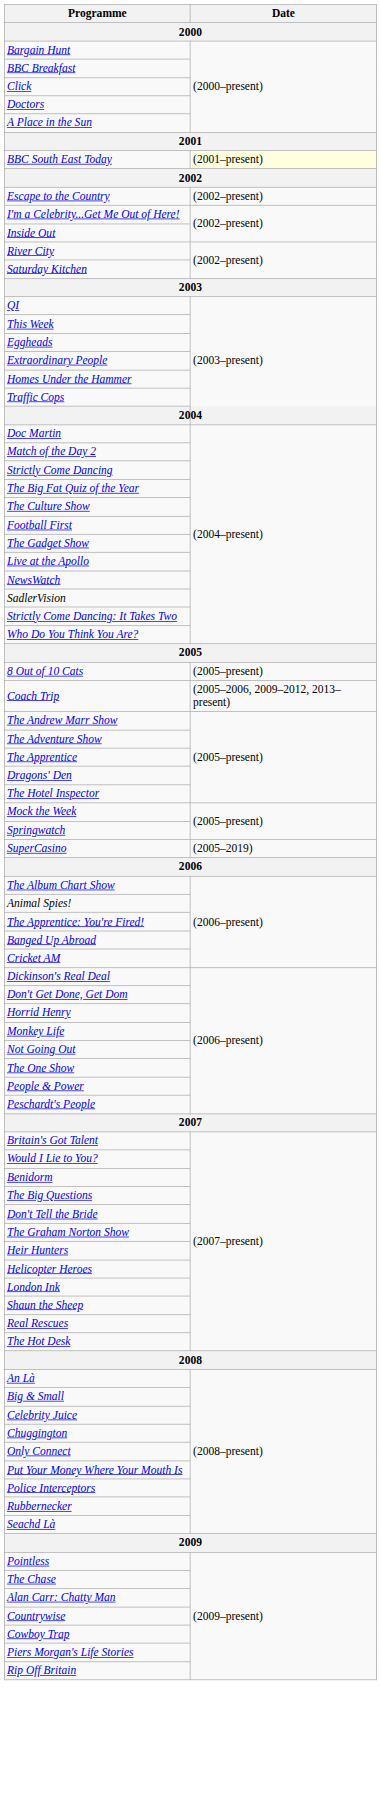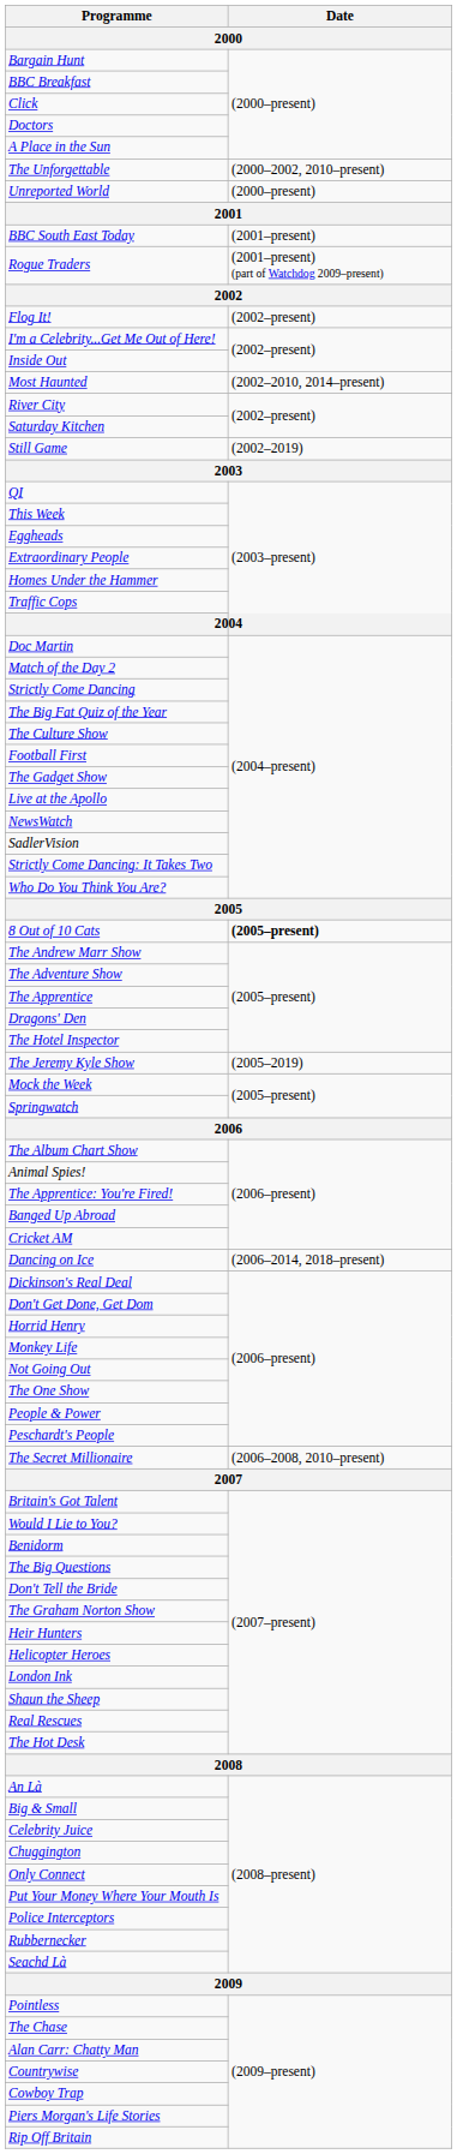 <table class="wikitable">
 <tr>
 <th width=251>Programme</th>
 <th width=251>Date</th>
 </tr>
 <tr>
 <th colspan=2>2000</th>
 </tr>
 <tr>
 <td><em><a href='#'>Bargain Hunt</a></em></td>
 <td rowspan="5">(2000–present)</td>
 </tr>
 <tr>
 <td><em><a href='#'>BBC Breakfast</a></em></td>
 </tr>
 <tr>
 <td><em><a href='#'>Click</a></em></td>
 </tr>
 <tr>
 <td><em><a href='#'>Doctors</a></em></td>
 </tr>
 <tr>
 <td><em><a href='#'>A Place in the Sun</a></em></td>
 </tr>
+<tr |->
+<td><em><a href='#'>The Unforgettable</a></em></td>
+<td>(2000–2002, 2010–present)</td>
+</tr>
+<tr>
+<td><em><a href='#'>Unreported World</a></em></td>
+<td>(2000–present)</td>
+</tr>
 <tr>
 <th colspan=2>2001</th>
 </tr>
 <tr>
 <td><em><a href='#'>BBC South East Today</a></em></td>
-<td style="background: lightyellow;">(2001–present)</td>
+<td>(2001–present)</td>
+</tr>
+<tr>
+<td><em><a href='#'>Rogue Traders</a></em></td>
+<td>(2001–present)<br><small>(part of <a href='#'>Watchdog</a> 2009–present)</small></td>
 </tr>
 <tr>
 <th colspan=2>2002</th>
 </tr>
 <tr>
-<td><em><a href='#'>Escape to the Country</a></em></td>
+<td><em><a href='#'>Flog It!</a></em></td>
 <td>(2002–present)</td>
 </tr>
 <tr>
 <td><em><a href='#'>I'm a Celebrity...Get Me Out of Here!</a></em></td>
 <td rowspan="2">(2002–present)</td>
 </tr>
 <tr>
 <td><em><a href='#'>Inside Out</a></em></td>
 </tr>
 <tr>
+<td><em><a href='#'>Most Haunted</a></em></td>
+<td>(2002–2010, 2014–present)</td>
+</tr>
+<tr>
 <td><em><a href='#'>River City</a></em></td>
 <td rowspan="2">(2002–present)</td>
 </tr>
 <tr>
 <td><em><a href='#'>Saturday Kitchen</a></em></td>
+</tr>
+<tr>
+<td><em><a href='#'>Still Game</a></em></td>
+<td>(2002–2019)</td>
 </tr>
 <tr>
 <th colspan=2>2003</th>
 </tr>
 <tr>
 <td><em><a href='#'>QI</a></em></td>
 <td rowspan="7">(2003–present)</td>
 </tr>
 <tr>
 <td><em><a href='#'>This Week</a></em></td>
 </tr>
 <tr>
 <td><em><a href='#'>Eggheads</a></em></td>
 </tr>
 <tr>
 <td><em><a href='#'>Extraordinary People</a></em></td>
 </tr>
 <tr>
 <td><em><a href='#'>Homes Under the Hammer</a></em></td>
 </tr>
 <tr>
 <td><em><a href='#'>Traffic Cops</a></em></td>
 </tr>
 <tr>
 <th colspan=2>2004</th>
 </tr>
 <tr>
 <td><em><a href='#'>Doc Martin</a></em></td>
 <td rowspan="12">(2004–present)</td>
 </tr>
 <tr>
 <td><em><a href='#'>Match of the Day 2</a></em></td>
 </tr>
 <tr>
 <td><em><a href='#'>Strictly Come Dancing</a></em></td>
 </tr>
 <tr>
 <td><em><a href='#'>The Big Fat Quiz of the Year</a></em></td>
 </tr>
 <tr>
 <td><em><a href='#'>The Culture Show</a></em></td>
 </tr>
 <tr>
 <td><em><a href='#'>Football First</a></em></td>
 </tr>
 <tr>
 <td><em><a href='#'>The Gadget Show</a></em></td>
 </tr>
 <tr>
 <td><em><a href='#'>Live at the Apollo</a></em></td>
 </tr>
 <tr>
 <td><em><a href='#'>NewsWatch</a></em></td>
 </tr>
 <tr>
 <td><em>SadlerVision</em></td>
 </tr>
 <tr>
 <td><em><a href='#'>Strictly Come Dancing: It Takes Two</a></em></td>
 </tr>
 <tr>
 <td><em><a href='#'>Who Do You Think You Are?</a></em></td>
 </tr>
 <tr>
 <th colspan=2>2005</th>
 </tr>
 <tr>
 <td><em><a href='#'>8 Out of 10 Cats</a></em></td>
-<td>(2005–present)</td>
-</tr>
-<tr>
-<td><em><a href='#'>Coach Trip</a></em></td>
-<td>(2005–2006, 2009–2012, 2013–present)</td>
+<td><strong>(2005–present)</strong></td>
 </tr>
 <tr>
 <td><em><a href='#'>The Andrew Marr Show</a></em></td>
 <td rowspan="5">(2005–present)</td>
 </tr>
 <tr>
 <td><em><a href='#'>The Adventure Show</a></em></td>
 </tr>
 <tr>
 <td><em><a href='#'>The Apprentice</a></em></td>
 </tr>
 <tr>
 <td><em><a href='#'>Dragons' Den</a></em></td>
 </tr>
 <tr>
 <td><em><a href='#'>The Hotel Inspector</a></em></td>
 </tr>
 <tr>
+<td><em><a href='#'>The Jeremy Kyle Show</a></em></td>
+<td>(2005–2019)</td>
+</tr>
+<tr>
 <td><em><a href='#'>Mock the Week</a></em></td>
 <td rowspan="2">(2005–present)</td>
 </tr>
 <tr>
 <td><em><a href='#'>Springwatch</a></em></td>
-</tr>
-<tr>
-<td><em><a href='#'>SuperCasino</a></em></td>
-<td>(2005–2019)</td>
 </tr>
 <tr>
 <th colspan=2>2006</th>
 </tr>
 <tr>
 <td><em><a href='#'>The Album Chart Show</a></em></td>
 <td rowspan="5">(2006–present)</td>
 </tr>
 <tr>
 <td><em>Animal Spies!</em></td>
 </tr>
 <tr>
 <td><em><a href='#'>The Apprentice: You're Fired!</a></em></td>
 </tr>
 <tr>
 <td><em><a href='#'>Banged Up Abroad</a></em></td>
 </tr>
 <tr>
 <td><em><a href='#'>Cricket AM</a></em></td>
+</tr>
+<tr>
+<td><em><a href='#'>Dancing on Ice</a></em></td>
+<td>(2006–2014, 2018–present)</td>
 </tr>
 <tr>
 <td><em><a href='#'>Dickinson's Real Deal</a></em></td>
 <td rowspan="8">(2006–present)</td>
 </tr>
 <tr>
 <td><em><a href='#'>Don't Get Done, Get Dom</a></em></td>
 </tr>
 <tr>
 <td><em><a href='#'>Horrid Henry</a></em></td>
 </tr>
 <tr>
 <td><em><a href='#'>Monkey Life</a></em></td>
 </tr>
 <tr>
 <td><em><a href='#'>Not Going Out</a></em></td>
 </tr>
 <tr>
 <td><em><a href='#'>The One Show</a></em></td>
 </tr>
 <tr>
 <td><em><a href='#'>People & Power</a></em></td>
 </tr>
 <tr>
 <td><em><a href='#'>Peschardt's People</a></em></td>
+</tr>
+<tr>
+<td><em><a href='#'>The Secret Millionaire</a></em></td>
+<td>(2006–2008, 2010–present)</td>
 </tr>
 <tr>
 <th colspan=2>2007</th>
 </tr>
 <tr>
 <td><em><a href='#'>Britain's Got Talent</a></em></td>
 <td rowspan="12">(2007–present)</td>
 </tr>
 <tr>
 <td><em><a href='#'>Would I Lie to You?</a></em></td>
 </tr>
 <tr>
 <td><em><a href='#'>Benidorm</a></em></td>
 </tr>
 <tr>
 <td><em><a href='#'>The Big Questions</a></em></td>
 </tr>
 <tr>
 <td><em><a href='#'>Don't Tell the Bride</a></em></td>
 </tr>
 <tr>
 <td><em><a href='#'>The Graham Norton Show</a></em></td>
 </tr>
 <tr>
 <td><em><a href='#'>Heir Hunters</a></em></td>
 </tr>
 <tr>
 <td><em><a href='#'>Helicopter Heroes</a></em></td>
 </tr>
 <tr>
 <td><em><a href='#'>London Ink</a></em></td>
 </tr>
 <tr>
 <td><em><a href='#'>Shaun the Sheep</a></em></td>
 </tr>
 <tr>
 <td><em><a href='#'>Real Rescues</a></em></td>
 </tr>
 <tr>
 <td><em><a href='#'>The Hot Desk</a></em></td>
 </tr>
 <tr>
 <th colspan=2>2008</th>
 </tr>
 <tr>
 <td><em><a href='#'>An Là</a></em></td>
 <td rowspan="9">(2008–present)</td>
 </tr>
 <tr>
 <td><em><a href='#'>Big & Small</a></em></td>
 </tr>
 <tr>
 <td><em><a href='#'>Celebrity Juice</a></em></td>
 </tr>
 <tr>
 <td><em><a href='#'>Chuggington</a></em></td>
 </tr>
 <tr>
 <td><em><a href='#'>Only Connect</a></em></td>
 </tr>
 <tr>
 <td><em><a href='#'>Put Your Money Where Your Mouth Is</a></em></td>
 </tr>
 <tr>
 <td><em><a href='#'>Police Interceptors</a></em></td>
 </tr>
 <tr>
 <td><em><a href='#'>Rubbernecker</a></em></td>
 </tr>
 <tr>
 <td><em><a href='#'>Seachd Là</a></em></td>
 </tr>
 <tr>
 <th colspan=2>2009</th>
 </tr>
 <tr>
 <td><em><a href='#'>Pointless</a></em></td>
 <td rowspan="7">(2009–present)</td>
 </tr>
 <tr>
 <td><em><a href='#'>The Chase</a></em></td>
 </tr>
 <tr>
 <td><em><a href='#'>Alan Carr: Chatty Man</a></em></td>
 </tr>
 <tr>
 <td><em><a href='#'>Countrywise</a></em></td>
 </tr>
 <tr>
 <td><em><a href='#'>Cowboy Trap</a></em></td>
 </tr>
 <tr>
 <td><em><a href='#'>Piers Morgan's Life Stories</a></em></td>
 </tr>
 <tr>
 <td><em><a href='#'>Rip Off Britain</a></em></td>
 </tr>
 </table>
